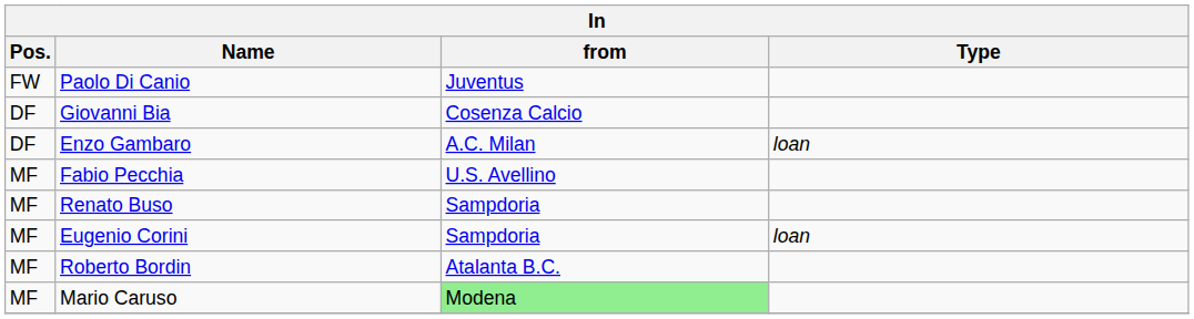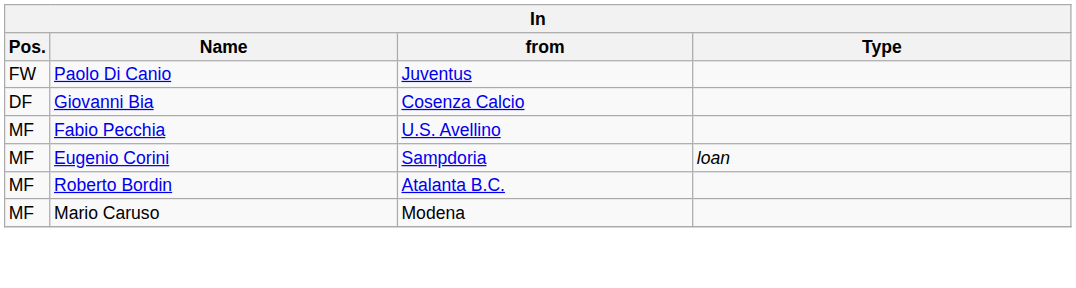 <table class="wikitable" style="font-size:90%;width:99%;">
 <tr>
 <th colspan="4">In</th>
 </tr>
 <tr>
 <th width=3%>Pos.</th>
 <th width=33%>Name</th>
 <th width=28%>from</th>
 <th width=36%>Type</th>
 </tr>
 <tr>
 <td>FW</td>
 <td><a href='#'>Paolo Di Canio</a></td>
 <td><a href='#'>Juventus</a></td>
 <td></td>
 </tr>
 <tr>
 <td>DF</td>
 <td><a href='#'>Giovanni Bia</a></td>
 <td><a href='#'>Cosenza Calcio</a></td>
 <td></td>
 </tr>
 <tr>
-<td>DF</td>
-<td><a href='#'>Enzo Gambaro</a></td>
-<td><a href='#'>A.C. Milan</a></td>
-<td><em>loan</em></td>
-</tr>
-<tr>
 <td>MF</td>
 <td><a href='#'>Fabio Pecchia</a></td>
 <td><a href='#'>U.S. Avellino</a></td>
-<td></td>
-</tr>
-<tr>
-<td>MF</td>
-<td><a href='#'>Renato Buso</a></td>
-<td><a href='#'>Sampdoria</a></td>
 <td></td>
 </tr>
 <tr>
 <td>MF</td>
 <td><a href='#'>Eugenio Corini</a></td>
 <td><a href='#'>Sampdoria</a></td>
 <td><em>loan</em></td>
 </tr>
 <tr>
 <td>MF</td>
 <td><a href='#'>Roberto Bordin</a></td>
 <td><a href='#'>Atalanta B.C.</a></td>
 <td></td>
 </tr>
 <tr>
 <td>MF</td>
 <td>Mario Caruso</td>
-<td style="background: lightgreen;">Modena</td>
+<td>Modena</td>
 <td></td>
 </tr>
 <tr>
 </tr>
 </table>
